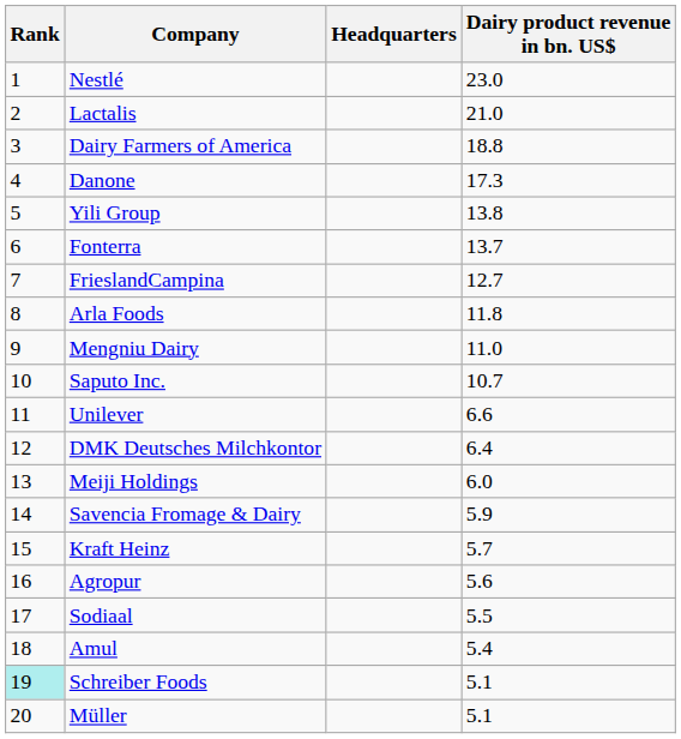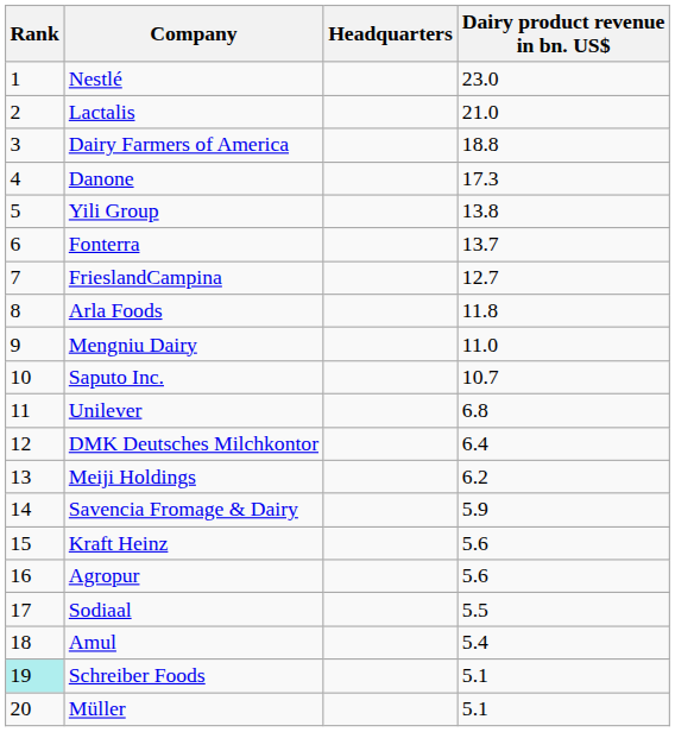 <table class="wikitable">
 <tr>
 <th>Rank</th>
 <th>Company</th>
 <th>Headquarters</th>
 <th>Dairy product revenue <br>in bn. US$</th>
 </tr>
 <tr>
 <td>1</td>
 <td><a href='#'>Nestlé</a></td>
 <td></td>
 <td>23.0</td>
 </tr>
 <tr>
 <td>2</td>
 <td><a href='#'>Lactalis</a></td>
 <td></td>
 <td>21.0</td>
 </tr>
 <tr>
 <td>3</td>
 <td><a href='#'>Dairy Farmers of America</a></td>
 <td></td>
 <td>18.8</td>
 </tr>
 <tr>
 <td>4</td>
 <td><a href='#'>Danone</a></td>
 <td></td>
 <td>17.3</td>
 </tr>
 <tr>
 <td>5</td>
 <td><a href='#'>Yili Group</a></td>
 <td></td>
 <td>13.8</td>
 </tr>
 <tr>
 <td>6</td>
 <td><a href='#'>Fonterra</a></td>
 <td></td>
 <td>13.7</td>
 </tr>
 <tr>
 <td>7</td>
 <td><a href='#'>FrieslandCampina</a></td>
 <td></td>
 <td>12.7</td>
 </tr>
 <tr>
 <td>8</td>
 <td><a href='#'>Arla Foods</a></td>
 <td></td>
 <td>11.8</td>
 </tr>
 <tr>
 <td>9</td>
 <td><a href='#'>Mengniu Dairy</a></td>
 <td></td>
 <td>11.0</td>
 </tr>
 <tr>
 <td>10</td>
 <td><a href='#'>Saputo Inc.</a></td>
 <td></td>
 <td>10.7</td>
 </tr>
 <tr>
 <td>11</td>
 <td><a href='#'>Unilever</a></td>
 <td></td>
-<td>6.6</td>
+<td>6.8</td>
 </tr>
 <tr>
 <td>12</td>
 <td><a href='#'>DMK Deutsches Milchkontor</a></td>
 <td></td>
 <td>6.4</td>
 </tr>
 <tr>
 <td>13</td>
 <td><a href='#'>Meiji Holdings</a></td>
 <td></td>
-<td>6.0</td>
+<td>6.2</td>
 </tr>
 <tr>
 <td>14</td>
 <td><a href='#'>Savencia Fromage & Dairy</a></td>
 <td></td>
 <td>5.9</td>
 </tr>
 <tr>
 <td>15</td>
 <td><a href='#'>Kraft Heinz</a></td>
 <td></td>
-<td>5.7</td>
+<td>5.6</td>
 </tr>
 <tr>
 <td>16</td>
 <td><a href='#'>Agropur</a></td>
 <td></td>
 <td>5.6</td>
 </tr>
 <tr>
 <td>17</td>
 <td><a href='#'>Sodiaal</a></td>
 <td></td>
 <td>5.5</td>
 </tr>
 <tr>
 <td>18</td>
 <td><a href='#'>Amul</a></td>
 <td></td>
 <td>5.4</td>
 </tr>
 <tr>
 <td style="background: paleturquoise;">19</td>
 <td><a href='#'>Schreiber Foods</a></td>
 <td></td>
 <td>5.1</td>
 </tr>
 <tr>
 <td>20</td>
 <td><a href='#'>Müller</a></td>
 <td></td>
 <td>5.1</td>
 </tr>
 </table>
